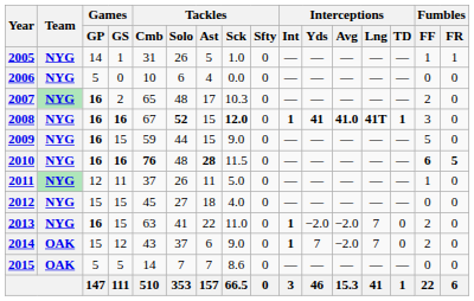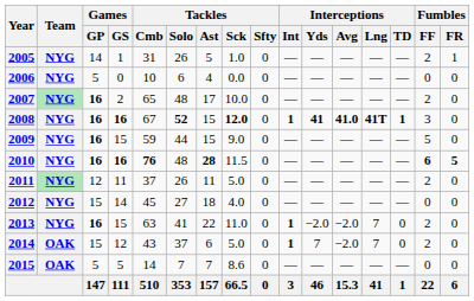 <table class="wikitable" style="text-align:center;">
 <tr>
 <th rowspan="2">Year</th>
 <th rowspan="2">Team</th>
 <th colspan="2">Games</th>
 <th colspan="5">Tackles</th>
 <th colspan="5">Interceptions</th>
 <th colspan="2">Fumbles</th>
 </tr>
 <tr>
 <th>GP</th>
 <th>GS</th>
 <th>Cmb</th>
 <th>Solo</th>
 <th>Ast</th>
 <th>Sck</th>
 <th>Sfty</th>
 <th>Int</th>
 <th>Yds</th>
 <th>Avg</th>
 <th>Lng</th>
 <th>TD</th>
 <th>FF</th>
 <th>FR</th>
 </tr>
 <tr>
 <th><a href='#'>2005</a></th>
 <th><a href='#'>NYG</a></th>
 <td>14</td>
 <td>1</td>
 <td>31</td>
 <td>26</td>
 <td>5</td>
 <td>1.0</td>
 <td>0</td>
 <td>—</td>
 <td>—</td>
 <td>—</td>
 <td>—</td>
 <td>—</td>
-<td>1</td>
+<td>2</td>
 <td>1</td>
 </tr>
 <tr>
 <th><a href='#'>2006</a></th>
 <th><a href='#'>NYG</a></th>
 <td>5</td>
 <td>0</td>
 <td>10</td>
 <td>6</td>
 <td>4</td>
 <td>0.0</td>
 <td>0</td>
 <td>—</td>
 <td>—</td>
 <td>—</td>
 <td>—</td>
 <td>—</td>
 <td>0</td>
 <td>0</td>
 </tr>
 <tr>
 <th><a href='#'>2007</a></th>
 <th style="background:#afe6ba; width:3em;"><a href='#'>NYG</a></th>
 <td><strong>16</strong></td>
 <td>2</td>
 <td>65</td>
 <td>48</td>
 <td>17</td>
-<td>10.3</td>
+<td>10.0</td>
 <td>0</td>
 <td>—</td>
 <td>—</td>
 <td>—</td>
 <td>—</td>
 <td>—</td>
 <td>2</td>
 <td>0</td>
 </tr>
 <tr>
 <th><a href='#'>2008</a></th>
 <th><a href='#'>NYG</a></th>
 <td><strong>16</strong></td>
 <td><strong>16</strong></td>
 <td>67</td>
 <td><strong>52</strong></td>
 <td>15</td>
 <td><strong>12.0</strong></td>
 <td>0</td>
 <td><strong>1</strong></td>
 <td><strong>41</strong></td>
 <td><strong>41.0</strong></td>
 <td><strong>41T</strong></td>
 <td><strong>1</strong></td>
 <td>3</td>
 <td>0</td>
 </tr>
 <tr>
 <th><a href='#'>2009</a></th>
 <th><a href='#'>NYG</a></th>
 <td><strong>16</strong></td>
 <td>15</td>
 <td>59</td>
 <td>44</td>
 <td>15</td>
 <td>9.0</td>
 <td>0</td>
 <td>—</td>
 <td>—</td>
 <td>—</td>
 <td>—</td>
 <td>—</td>
 <td>5</td>
 <td>0</td>
 </tr>
 <tr>
 <th><a href='#'>2010</a></th>
 <th><a href='#'>NYG</a></th>
 <td><strong>16</strong></td>
 <td><strong>16</strong></td>
 <td><strong>76</strong></td>
 <td>48</td>
 <td><strong>28</strong></td>
 <td>11.5</td>
 <td>0</td>
 <td>—</td>
 <td>—</td>
 <td>—</td>
 <td>—</td>
 <td>—</td>
 <td><strong>6</strong></td>
 <td><strong>5</strong></td>
 </tr>
 <tr>
 <th><a href='#'>2011</a></th>
 <th style="background:#afe6ba; width:3em;"><a href='#'>NYG</a></th>
 <td>12</td>
 <td>11</td>
 <td>37</td>
 <td>26</td>
 <td>11</td>
 <td>5.0</td>
 <td>0</td>
 <td>—</td>
 <td>—</td>
 <td>—</td>
 <td>—</td>
 <td>—</td>
-<td>1</td>
+<td>2</td>
 <td>0</td>
 </tr>
 <tr>
 <th><a href='#'>2012</a></th>
 <th><a href='#'>NYG</a></th>
 <td>15</td>
-<td>15</td>
+<td>14</td>
 <td>45</td>
 <td>27</td>
 <td>18</td>
 <td>4.0</td>
 <td>0</td>
 <td>—</td>
 <td>—</td>
 <td>—</td>
 <td>—</td>
 <td>—</td>
 <td>0</td>
 <td>0</td>
 </tr>
 <tr>
 <th><a href='#'>2013</a></th>
 <th><a href='#'>NYG</a></th>
 <td><strong>16</strong></td>
 <td>15</td>
 <td>63</td>
 <td>41</td>
 <td>22</td>
 <td>11.0</td>
 <td>0</td>
 <td><strong>1</strong></td>
 <td>−2.0</td>
 <td>−2.0</td>
 <td>7</td>
 <td>0</td>
 <td>2</td>
 <td>0</td>
 </tr>
 <tr>
 <th><a href='#'>2014</a></th>
 <th><a href='#'>OAK</a></th>
 <td>15</td>
 <td>12</td>
 <td>43</td>
 <td>37</td>
 <td>6</td>
-<td>9.0</td>
+<td>5.0</td>
 <td>0</td>
 <td><strong>1</strong></td>
 <td>7</td>
 <td>−2.0</td>
 <td>7</td>
 <td>0</td>
 <td>2</td>
 <td>0</td>
 </tr>
 <tr>
 <th><a href='#'>2015</a></th>
 <th><a href='#'>OAK</a></th>
 <td>5</td>
 <td>5</td>
 <td>14</td>
 <td>7</td>
 <td>7</td>
 <td>8.6</td>
 <td>0</td>
 <td>—</td>
 <td>—</td>
 <td>—</td>
 <td>—</td>
 <td>—</td>
 <td>0</td>
 <td>0</td>
 </tr>
 <tr>
 <th colspan="2"></th>
 <th>147</th>
 <th>111</th>
 <th>510</th>
 <th>353</th>
 <th>157</th>
 <th>66.5</th>
 <th>0</th>
 <th>3</th>
 <th>46</th>
 <th>15.3</th>
 <th>41</th>
 <th>1</th>
 <th>22</th>
 <th>6</th>
 </tr>
 </table>
